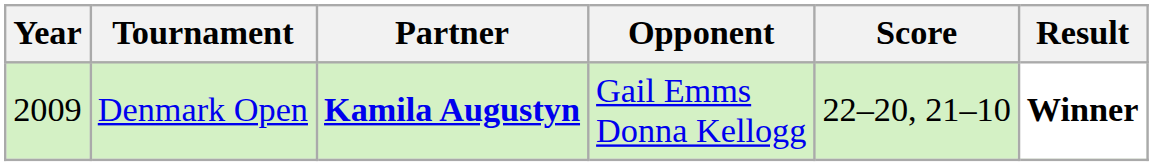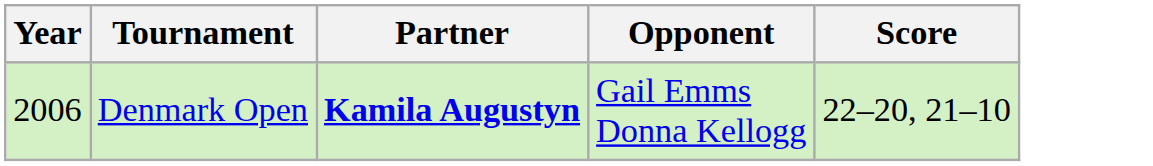 <table class="sortable wikitable" style="font-size: 90%;">
 <tr>
 <th>Year</th>
 <th>Tournament</th>
 <th>Partner</th>
 <th>Opponent</th>
 <th>Score</th>
-<th>Result</th>
 </tr>
 <tr style="background:#D4F1C5">
-<td align="center">2009</td>
+<td align="center">2006</td>
 <td align="left"><a href='#'>Denmark Open</a></td>
 <td align="left"><strong> <a href='#'>Kamila Augustyn</a></strong></td>
 <td align="left"> <a href='#'>Gail Emms</a><br> <a href='#'>Donna Kellogg</a></td>
 <td align="left">22–20, 21–10</td>
-<td style="text-align:left; background:white"> <strong>Winner</strong></td>
 </tr>
 </table>
